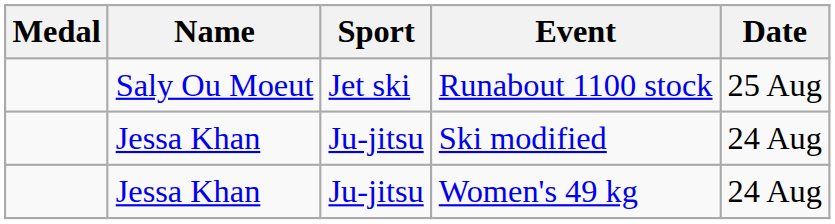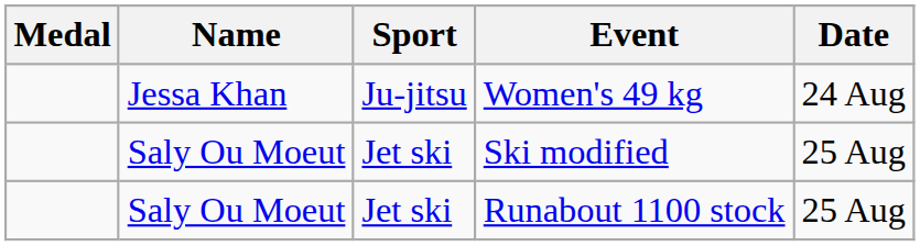 <table class="wikitable sortable"  style="font-size:95%">
 <tr>
 <th>Medal</th>
 <th>Name</th>
 <th>Sport</th>
 <th>Event</th>
 <th>Date</th>
 </tr>
 <tr>
 <td></td>
+<td><a href='#'>Jessa Khan</a></td>
+<td><a href='#'>Ju-jitsu</a></td>
+<td><a href='#'>Women's 49 kg</a></td>
+<td>24 Aug</td>
+</tr>
+<tr>
+<td></td>
+<td><a href='#'>Saly Ou Moeut</a></td>
+<td><a href='#'>Jet ski</a></td>
+<td><a href='#'>Ski modified</a></td>
+<td>25 Aug</td>
+</tr>
+<tr>
+<td></td>
 <td><a href='#'>Saly Ou Moeut</a></td>
 <td><a href='#'>Jet ski</a></td>
 <td><a href='#'>Runabout 1100 stock</a></td>
 <td>25 Aug</td>
 </tr>
-<tr>
-<td></td>
-<td><a href='#'>Jessa Khan</a></td>
-<td><a href='#'>Ju-jitsu</a></td>
-<td><a href='#'>Ski modified</a></td>
-<td>24 Aug</td>
-</tr>
-<tr>
-<td></td>
-<td><a href='#'>Jessa Khan</a></td>
-<td><a href='#'>Ju-jitsu</a></td>
-<td><a href='#'>Women's 49 kg</a></td>
-<td>24 Aug</td>
-</tr>
 </table>
